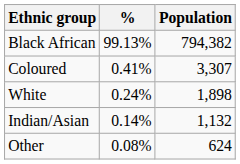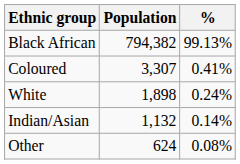 <table class="wikitable" style="font-size: 95%; text-align: right">
 <tr>
 <th>Ethnic group</th>
+<th>Population</th>
 <th>%</th>
-<th>Population</th>
 </tr>
 <tr>
 <td align=left>Black African</td>
+<td>794,382</td>
 <td>99.13%</td>
-<td>794,382</td>
 </tr>
 <tr>
 <td align=left>Coloured</td>
+<td>3,307</td>
 <td>0.41%</td>
-<td>3,307</td>
 </tr>
 <tr>
 <td align=left>White</td>
+<td>1,898</td>
 <td>0.24%</td>
-<td>1,898</td>
 </tr>
 <tr>
 <td align=left>Indian/Asian</td>
+<td>1,132</td>
 <td>0.14%</td>
-<td>1,132</td>
 </tr>
 <tr>
 <td align=left>Other</td>
+<td>624</td>
 <td>0.08%</td>
-<td>624</td>
 </tr>
 </table>
